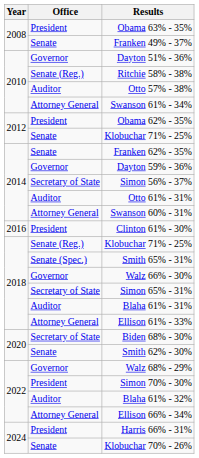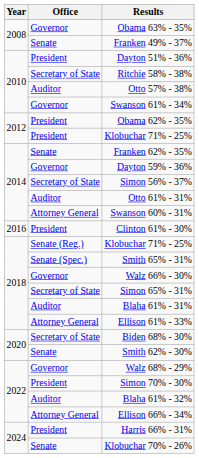 <table class=wikitable>
 <tr>
 <th>Year</th>
 <th>Office</th>
 <th>Results</th>
 </tr>
 <tr>
 <td rowspan=2>2008</td>
-<td><a href='#'>President</a></td>
+<td><a href='#'>Governor</a></td>
 <td align="right" ><a href='#'>Obama</a> 63% - 35%</td>
 </tr>
 <tr>
 <td><a href='#'>Senate</a></td>
 <td align="right" ><a href='#'>Franken</a> 49% - 37%</td>
 </tr>
 <tr>
 <td rowspan=4>2010</td>
-<td><a href='#'>Governor</a></td>
+<td><a href='#'>President</a></td>
 <td align="right" ><a href='#'>Dayton</a> 51% - 36%</td>
 </tr>
 <tr>
-<td><a href='#'>Senate (Reg.)</a></td>
+<td><a href='#'>Secretary of State</a></td>
 <td align="right" ><a href='#'>Ritchie</a> 58% - 38%</td>
 </tr>
 <tr>
 <td><a href='#'>Auditor</a></td>
 <td align="right" ><a href='#'>Otto</a> 57% - 38%</td>
 </tr>
 <tr>
-<td><a href='#'>Attorney General</a></td>
+<td><a href='#'>Governor</a></td>
 <td align="right" ><a href='#'>Swanson</a> 61% - 34%</td>
 </tr>
 <tr>
 <td rowspan=2>2012</td>
 <td><a href='#'>President</a></td>
 <td align="right" ><a href='#'>Obama</a> 62% - 35%</td>
 </tr>
 <tr>
-<td><a href='#'>Senate</a></td>
+<td><a href='#'>President</a></td>
 <td align="right" ><a href='#'>Klobuchar</a> 71% - 25%</td>
 </tr>
 <tr>
 <td rowspan=5>2014</td>
 <td><a href='#'>Senate</a></td>
 <td align="right" ><a href='#'>Franken</a> 62% - 35%</td>
 </tr>
 <tr>
 <td><a href='#'>Governor</a></td>
 <td align="right" ><a href='#'>Dayton</a> 59% - 36%</td>
 </tr>
 <tr>
 <td><a href='#'>Secretary of State</a></td>
 <td align="right" ><a href='#'>Simon</a> 56% - 37%</td>
 </tr>
 <tr>
 <td><a href='#'>Auditor</a></td>
 <td align="right" ><a href='#'>Otto</a> 61% - 31%</td>
 </tr>
 <tr>
 <td><a href='#'>Attorney General</a></td>
 <td align="right" ><a href='#'>Swanson</a> 60% - 31%</td>
 </tr>
 <tr>
 <td>2016</td>
 <td><a href='#'>President</a></td>
 <td align="right" ><a href='#'>Clinton</a> 61% - 30%</td>
 </tr>
 <tr>
 <td rowspan=6>2018</td>
 <td><a href='#'>Senate (Reg.)</a></td>
 <td align="right" ><a href='#'>Klobuchar</a> 71% - 25%</td>
 </tr>
 <tr>
 <td><a href='#'>Senate (Spec.)</a></td>
 <td align="right" ><a href='#'>Smith</a> 65% - 31%</td>
 </tr>
 <tr>
 <td><a href='#'>Governor</a></td>
 <td align="right" ><a href='#'>Walz</a> 66% - 30%</td>
 </tr>
 <tr>
 <td><a href='#'>Secretary of State</a></td>
 <td align="right" ><a href='#'>Simon</a> 65% - 31%</td>
 </tr>
 <tr>
 <td><a href='#'>Auditor</a></td>
 <td align="right" ><a href='#'>Blaha</a> 61% - 31%</td>
 </tr>
 <tr>
 <td><a href='#'>Attorney General</a></td>
 <td align="right" ><a href='#'>Ellison</a> 61% - 33%</td>
 </tr>
 <tr>
 <td rowspan=2>2020</td>
 <td><a href='#'>Secretary of State</a></td>
 <td align="right" ><a href='#'>Biden</a> 68% - 30%</td>
 </tr>
 <tr>
 <td><a href='#'>Senate</a></td>
 <td align="right" ><a href='#'>Smith</a> 62% - 30%</td>
 </tr>
 <tr>
 <td rowspan=4>2022</td>
 <td><a href='#'>Governor</a></td>
 <td align="right" ><a href='#'>Walz</a> 68% - 29%</td>
 </tr>
 <tr>
 <td><a href='#'>President</a></td>
 <td align="right" ><a href='#'>Simon</a> 70% - 30%</td>
 </tr>
 <tr>
 <td><a href='#'>Auditor</a></td>
 <td align="right" ><a href='#'>Blaha</a> 61% - 32%</td>
 </tr>
 <tr>
 <td><a href='#'>Attorney General</a></td>
 <td align="right" ><a href='#'>Ellison</a> 66% - 34%</td>
 </tr>
 <tr>
 <td rowspan=2>2024</td>
 <td><a href='#'>President</a></td>
 <td align="right" ><a href='#'>Harris</a> 66% - 31%</td>
 </tr>
 <tr>
 <td><a href='#'>Senate</a></td>
 <td align="right" ><a href='#'>Klobuchar</a> 70% - 26%</td>
 </tr>
 </table>
